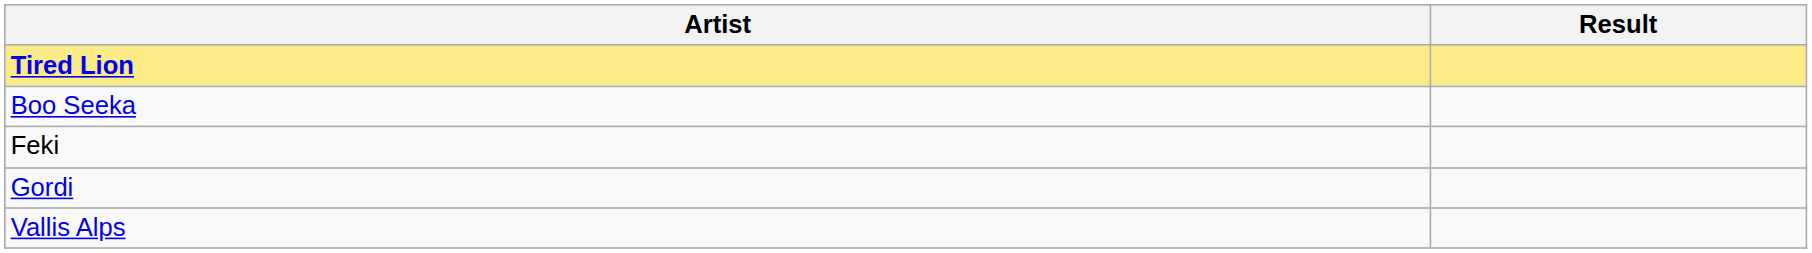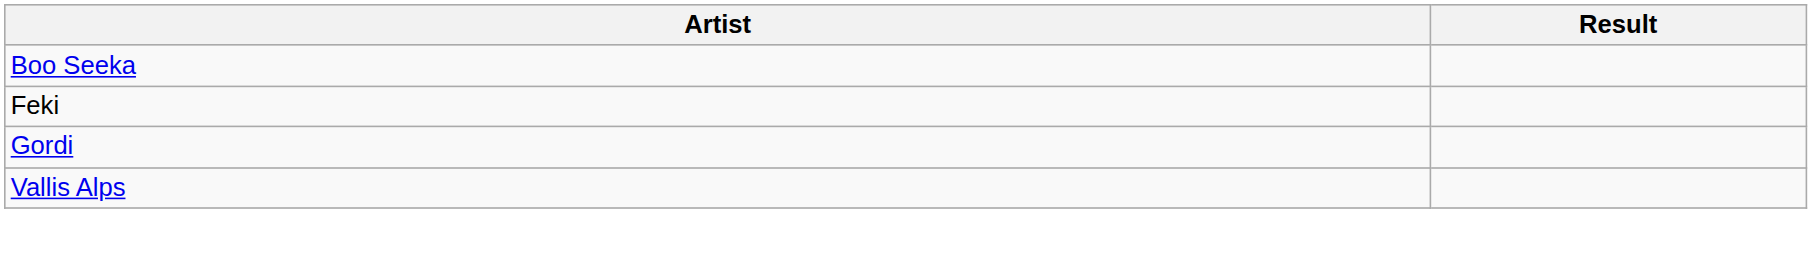 <table class="sortable wikitable">
 <tr>
 <th width="19%">Artist</th>
 <th width="5%">Result</th>
-</tr>
-<tr style="background:#FAEB86">
-<td><strong><a href='#'>Tired Lion</a></strong></td>
-<td></td>
 </tr>
 <tr>
 <td><a href='#'>Boo Seeka</a></td>
 <td></td>
 </tr>
 <tr>
 <td>Feki</td>
 <td></td>
 </tr>
 <tr>
 <td><a href='#'>Gordi</a></td>
 <td></td>
 </tr>
 <tr>
 <td><a href='#'>Vallis Alps</a></td>
 <td></td>
 </tr>
 </table>
